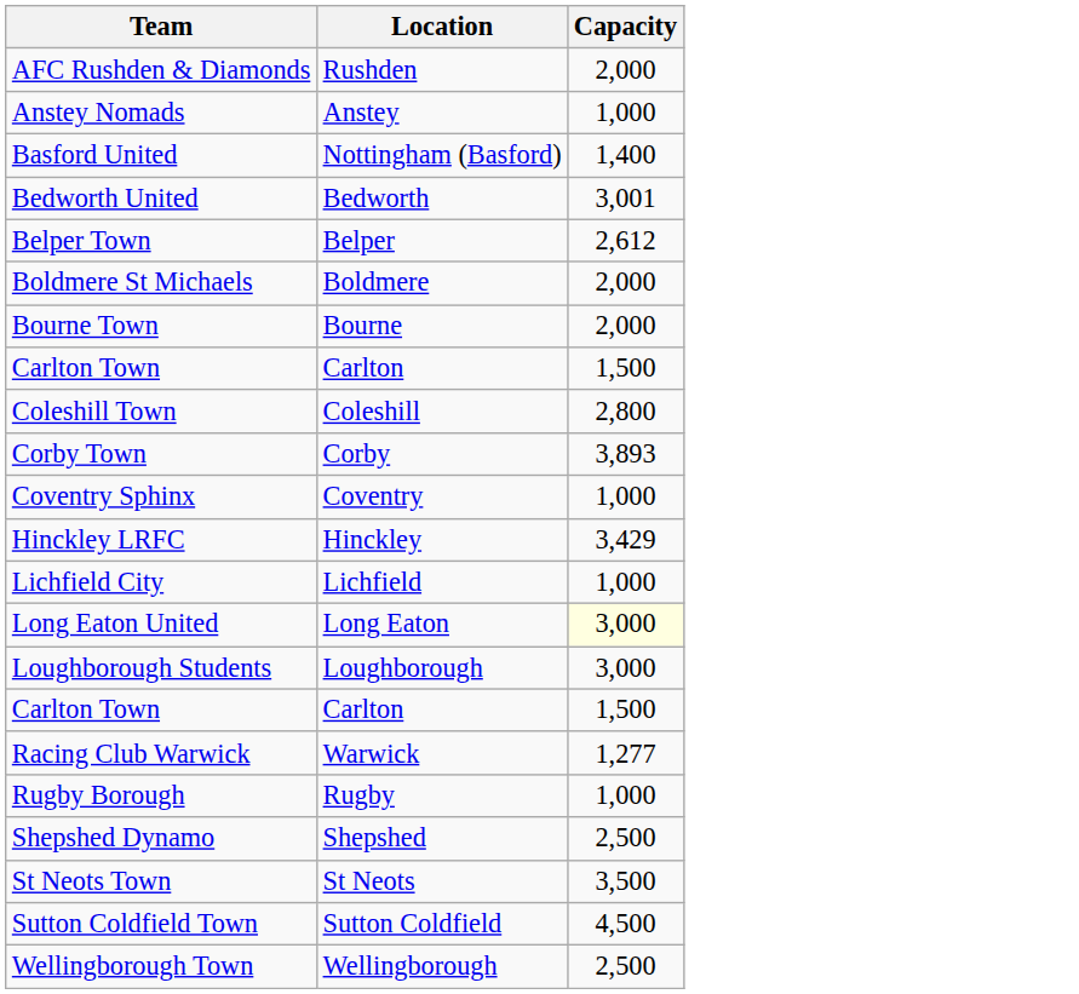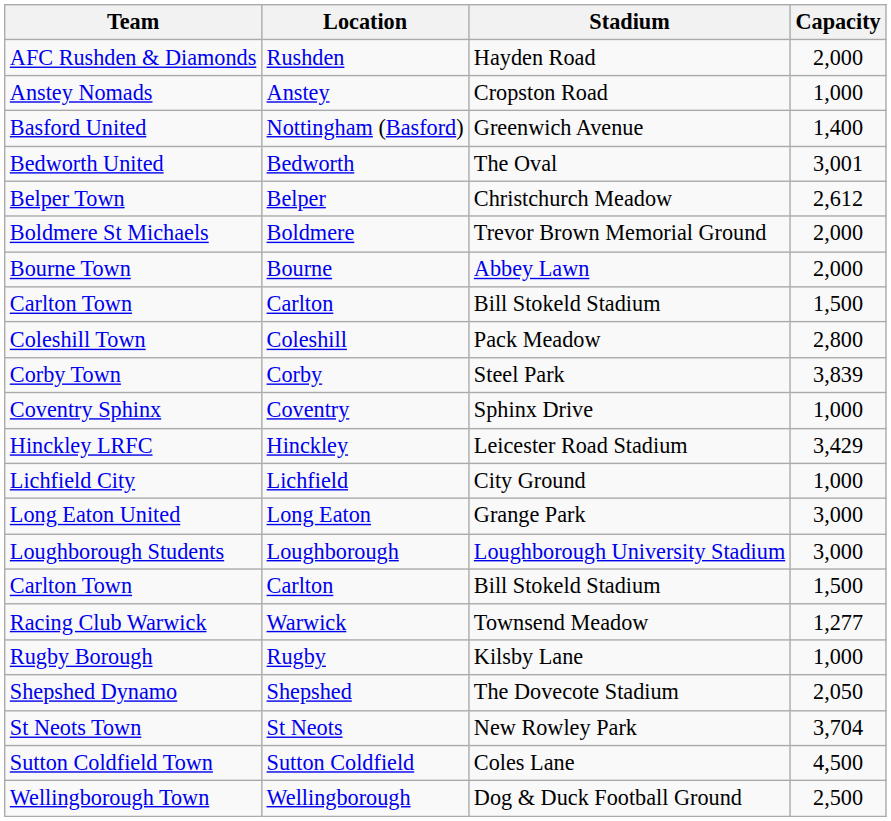 <table class="wikitable sortable">
 <tr>
 <th>Team</th>
 <th>Location</th>
+<th>Stadium</th>
 <th>Capacity</th>
 </tr>
 <tr>
 <td><a href='#'>AFC Rushden & Diamonds</a></td>
 <td><a href='#'>Rushden</a></td>
+<td>Hayden Road</td>
 <td align="center">2,000</td>
 </tr>
 <tr>
 <td><a href='#'>Anstey Nomads</a></td>
 <td><a href='#'>Anstey</a></td>
+<td>Cropston Road</td>
 <td align="center">1,000</td>
 </tr>
 <tr>
 <td><a href='#'>Basford United</a></td>
 <td><a href='#'>Nottingham</a> (<a href='#'>Basford</a>)</td>
+<td>Greenwich Avenue</td>
 <td align="center">1,400</td>
 </tr>
 <tr>
 <td><a href='#'>Bedworth United</a></td>
 <td><a href='#'>Bedworth</a></td>
+<td>The Oval</td>
 <td align="center">3,001</td>
 </tr>
 <tr>
 <td><a href='#'>Belper Town</a></td>
 <td><a href='#'>Belper</a></td>
+<td>Christchurch Meadow</td>
 <td align="center">2,612</td>
 </tr>
 <tr>
 <td><a href='#'>Boldmere St Michaels</a></td>
 <td><a href='#'>Boldmere</a></td>
+<td>Trevor Brown Memorial Ground</td>
 <td align="center">2,000</td>
 </tr>
 <tr>
 <td><a href='#'>Bourne Town</a></td>
 <td><a href='#'>Bourne</a></td>
+<td><a href='#'>Abbey Lawn</a></td>
 <td align="center">2,000</td>
 </tr>
 <tr>
 <td><a href='#'>Carlton Town</a></td>
 <td><a href='#'>Carlton</a></td>
+<td>Bill Stokeld Stadium</td>
 <td align="center">1,500</td>
 </tr>
 <tr>
 <td><a href='#'>Coleshill Town</a></td>
 <td><a href='#'>Coleshill</a></td>
+<td>Pack Meadow</td>
 <td align="center">2,800</td>
 </tr>
 <tr>
 <td><a href='#'>Corby Town</a></td>
 <td><a href='#'>Corby</a></td>
-<td align="center">3,893</td>
+<td>Steel Park</td>
+<td align="center">3,839</td>
 </tr>
 <tr>
 <td><a href='#'>Coventry Sphinx</a></td>
 <td><a href='#'>Coventry</a></td>
+<td>Sphinx Drive</td>
 <td align="center">1,000</td>
 </tr>
 <tr>
 <td><a href='#'>Hinckley LRFC</a></td>
 <td><a href='#'>Hinckley</a></td>
+<td>Leicester Road Stadium</td>
 <td align="center">3,429</td>
 </tr>
 <tr>
 <td><a href='#'>Lichfield City</a></td>
 <td><a href='#'>Lichfield</a></td>
+<td>City Ground</td>
 <td align="center">1,000</td>
 </tr>
 <tr>
 <td><a href='#'>Long Eaton United</a></td>
 <td><a href='#'>Long Eaton</a></td>
-<td align="center" style="background: lightyellow;">3,000</td>
+<td>Grange Park</td>
+<td align="center">3,000</td>
 </tr>
 <tr>
 <td><a href='#'>Loughborough Students</a></td>
 <td><a href='#'>Loughborough</a></td>
+<td><a href='#'>Loughborough University Stadium</a></td>
 <td align="center">3,000</td>
 </tr>
 <tr>
 <td><a href='#'>Carlton Town</a></td>
 <td><a href='#'>Carlton</a></td>
+<td>Bill Stokeld Stadium</td>
 <td align="center">1,500</td>
 </tr>
 <tr>
 <td><a href='#'>Racing Club Warwick</a></td>
 <td><a href='#'>Warwick</a></td>
+<td>Townsend Meadow</td>
 <td align="center">1,277</td>
 </tr>
 <tr>
 <td><a href='#'>Rugby Borough</a></td>
 <td><a href='#'>Rugby</a></td>
+<td>Kilsby Lane</td>
 <td align="center">1,000</td>
 </tr>
 <tr>
 <td><a href='#'>Shepshed Dynamo</a></td>
 <td><a href='#'>Shepshed</a></td>
-<td align="center">2,500</td>
+<td>The Dovecote Stadium</td>
+<td align="center">2,050</td>
 </tr>
 <tr>
 <td><a href='#'>St Neots Town</a></td>
 <td><a href='#'>St Neots</a></td>
-<td align="center">3,500</td>
+<td>New Rowley Park</td>
+<td align="center">3,704</td>
 </tr>
 <tr>
 <td><a href='#'>Sutton Coldfield Town</a></td>
 <td><a href='#'>Sutton Coldfield</a></td>
+<td>Coles Lane</td>
 <td align="center">4,500</td>
 </tr>
 <tr>
 <td><a href='#'>Wellingborough Town</a></td>
 <td><a href='#'>Wellingborough</a></td>
+<td>Dog & Duck Football Ground</td>
 <td align="center">2,500</td>
 </tr>
 </table>
